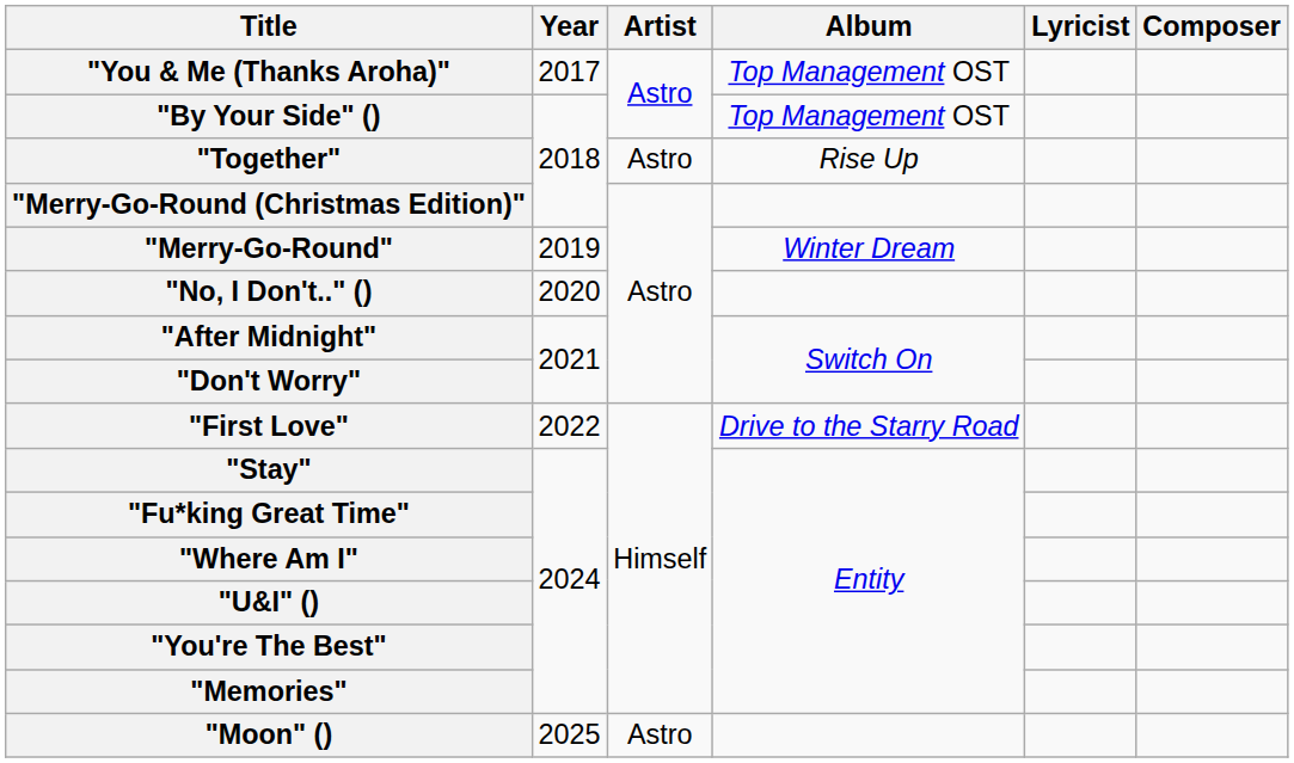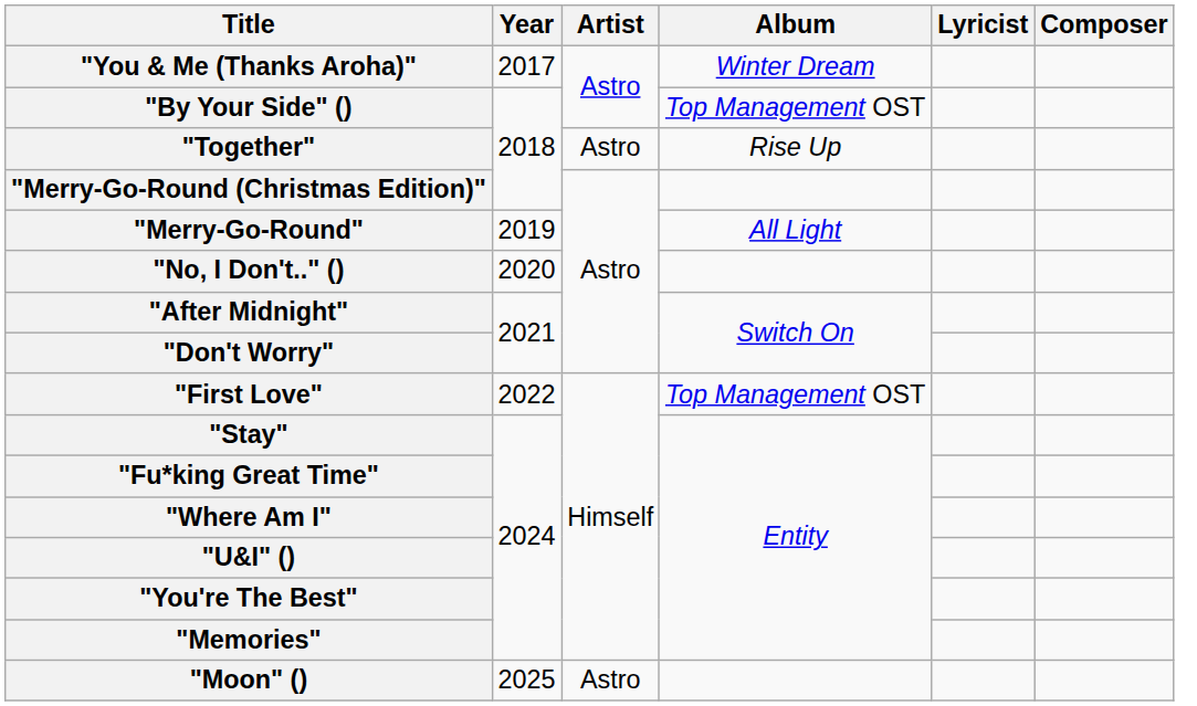 <table class="wikitable plainrowheaders" style="text-align:center">
 <tr>
 <th scope="col">Title</th>
 <th scope="col">Year</th>
 <th scope="col">Artist</th>
 <th scope="col">Album</th>
 <th scope="col">Lyricist</th>
 <th scope="col">Composer</th>
 </tr>
 <tr>
 <th scope="row">"You & Me (Thanks Aroha)"</th>
 <td>2017</td>
 <td rowspan="2"><a href='#'>Astro</a></td>
-<td><em><a href='#'>Top Management</a></em> OST</td>
+<td><em><a href='#'>Winter Dream</a></em></td>
 <td></td>
 <td></td>
 </tr>
 <tr>
 <th scope="row">"By Your Side" ()</th>
 <td rowspan="3">2018</td>
 <td><em><a href='#'>Top Management</a></em> OST</td>
 <td></td>
 <td></td>
 </tr>
 <tr>
 <th scope="row">"Together"</th>
 <td>Astro</td>
 <td><em>Rise Up</em></td>
 <td></td>
 <td></td>
 </tr>
 <tr>
 <th scope="row">"Merry-Go-Round (Christmas Edition)"</th>
 <td rowspan="5">Astro</td>
 <td></td>
 <td></td>
 <td></td>
 </tr>
 <tr>
 <th scope="row">"Merry-Go-Round"</th>
 <td>2019</td>
-<td><em><a href='#'>Winter Dream</a></em></td>
+<td><em><a href='#'>All Light</a></em></td>
 <td></td>
 <td></td>
 </tr>
 <tr>
 <th scope="row">"No, I Don't.." ()</th>
 <td>2020</td>
 <td></td>
 <td></td>
 <td></td>
 </tr>
 <tr>
 <th scope="row">"After Midnight"</th>
 <td rowspan="2">2021</td>
 <td rowspan="2"><em><a href='#'>Switch On</a></em></td>
 <td></td>
 <td></td>
 </tr>
 <tr>
 <th scope="row">"Don't Worry"</th>
 <td></td>
 <td></td>
 </tr>
 <tr>
 <th scope="row">"First Love"</th>
 <td>2022</td>
 <td rowspan="7">Himself</td>
-<td><em><a href='#'>Drive to the Starry Road</a></em></td>
+<td><em><a href='#'>Top Management</a></em> OST</td>
 <td></td>
 <td></td>
 </tr>
 <tr>
 <th scope="row">"Stay"</th>
 <td rowspan="6">2024</td>
 <td rowspan="6"><em><a href='#'>Entity</a></em></td>
 <td></td>
 <td></td>
 </tr>
 <tr>
 <th scope="row">"Fu*king Great Time"</th>
 <td></td>
 <td></td>
 </tr>
 <tr>
 <th scope="row">"Where Am I"</th>
 <td></td>
 <td></td>
 </tr>
 <tr>
 <th scope="row">"U&I" ()</th>
 <td></td>
 <td></td>
 </tr>
 <tr>
 <th scope="row">"You're The Best"</th>
 <td></td>
 <td></td>
 </tr>
 <tr>
 <th scope="row">"Memories"</th>
 <td></td>
 <td></td>
 </tr>
 <tr>
 <th scope="row">"Moon" ()</th>
 <td>2025</td>
 <td>Astro</td>
 <td></td>
 <td></td>
 <td></td>
 </tr>
 </table>
